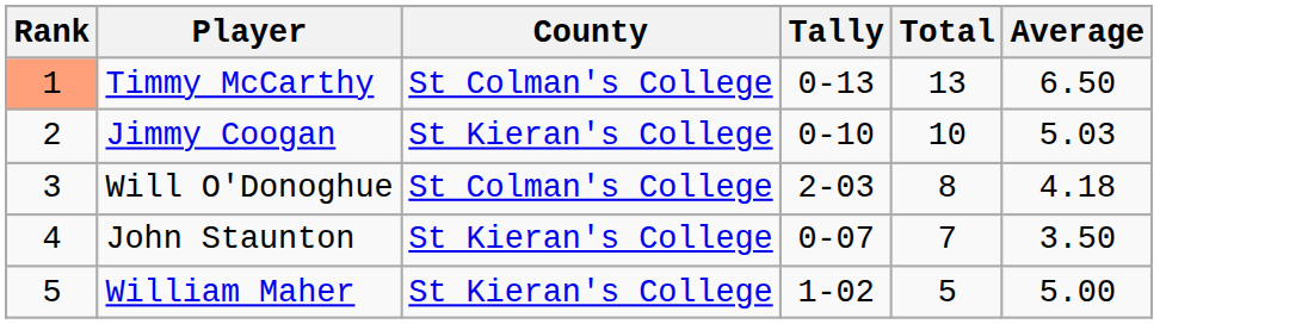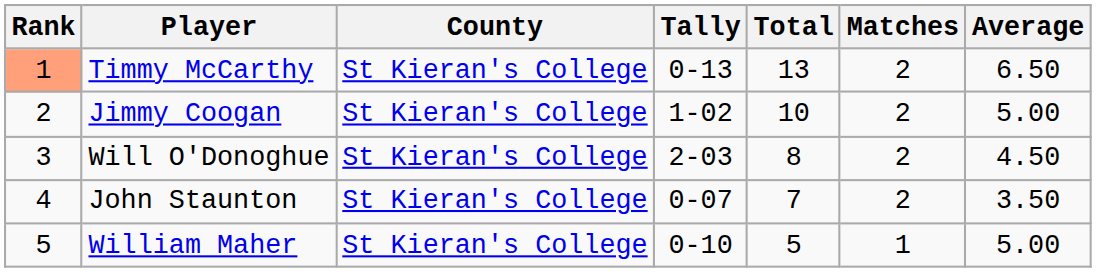 <table class="wikitable">
 <tr>
 <th>Rank</th>
 <th>Player</th>
 <th>County</th>
 <th>Tally</th>
 <th>Total</th>
+<th>Matches</th>
 <th>Average</th>
 </tr>
 <tr>
 <td rowspan=1 align=center style="background: lightsalmon;">1</td>
 <td><a href='#'>Timmy McCarthy</a></td>
-<td><a href='#'>St Colman's College</a></td>
+<td><a href='#'>St Kieran's College</a></td>
 <td align=center>0-13</td>
 <td align=center>13</td>
+<td align=center>2</td>
 <td align=center>6.50</td>
 </tr>
 <tr>
 <td rowspan=1 align=center>2</td>
 <td><a href='#'>Jimmy Coogan</a></td>
 <td><a href='#'>St Kieran's College</a></td>
-<td align=center>0-10</td>
+<td align=center>1-02</td>
 <td align=center>10</td>
-<td align=center>5.03</td>
+<td align=center>2</td>
+<td align=center>5.00</td>
 </tr>
 <tr>
 <td rowspan=1 align=center>3</td>
 <td>Will O'Donoghue</td>
-<td><a href='#'>St Colman's College</a></td>
+<td><a href='#'>St Kieran's College</a></td>
 <td align=center>2-03</td>
 <td align=center>8</td>
-<td align=center>4.18</td>
+<td align=center>2</td>
+<td align=center>4.50</td>
 </tr>
 <tr>
 <td rowspan=1 align=center>4</td>
 <td>John Staunton</td>
 <td><a href='#'>St Kieran's College</a></td>
 <td align=center>0-07</td>
 <td align=center>7</td>
+<td align=center>2</td>
 <td align=center>3.50</td>
 </tr>
 <tr>
 <td rowspan=1 align=center>5</td>
 <td><a href='#'>William Maher</a></td>
 <td><a href='#'>St Kieran's College</a></td>
-<td align=center>1-02</td>
+<td align=center>0-10</td>
 <td align=center>5</td>
+<td align=center>1</td>
 <td align=center>5.00</td>
 </tr>
 </table>
